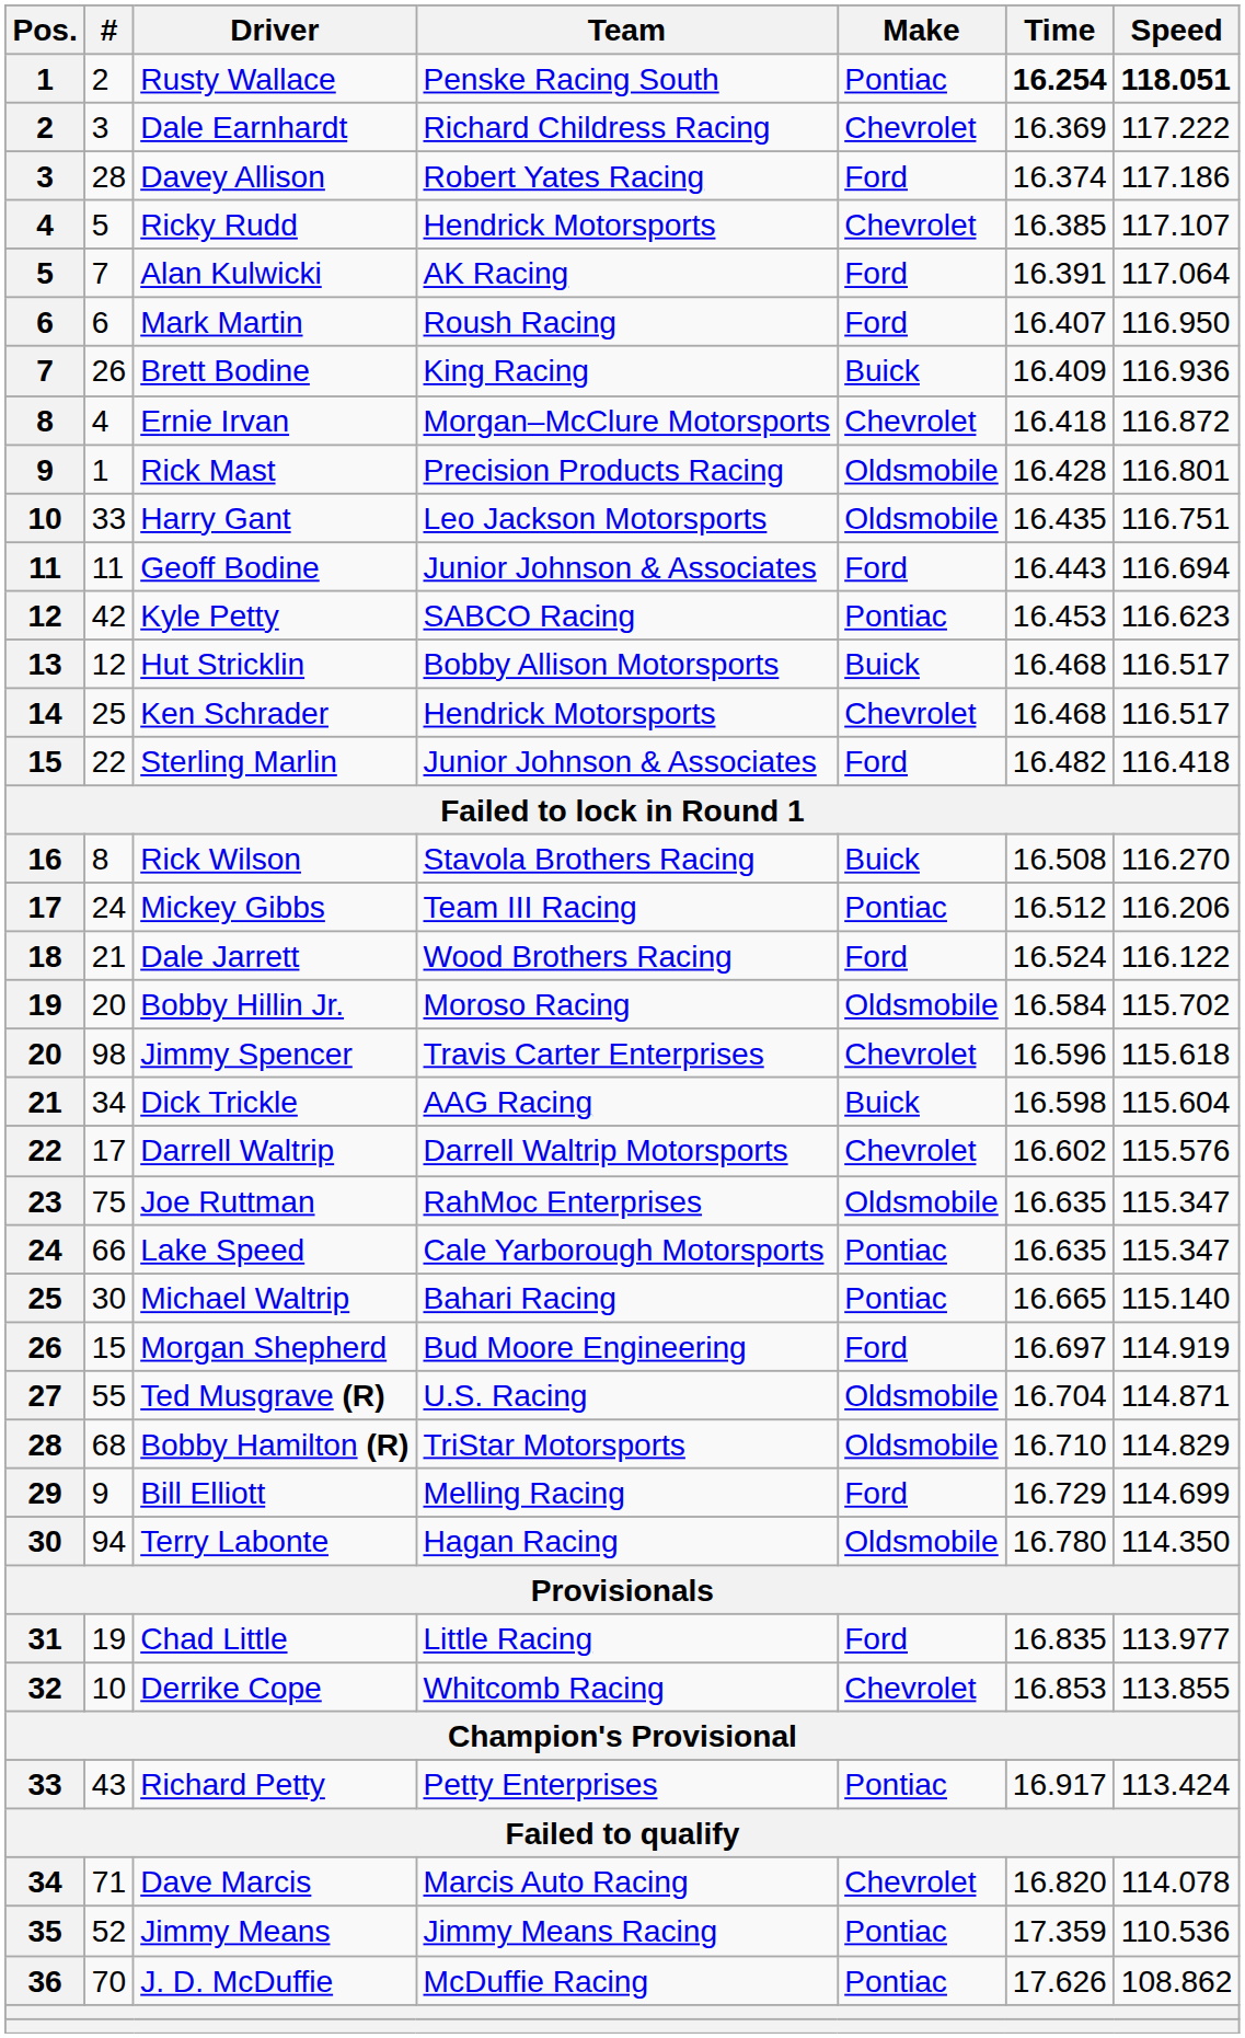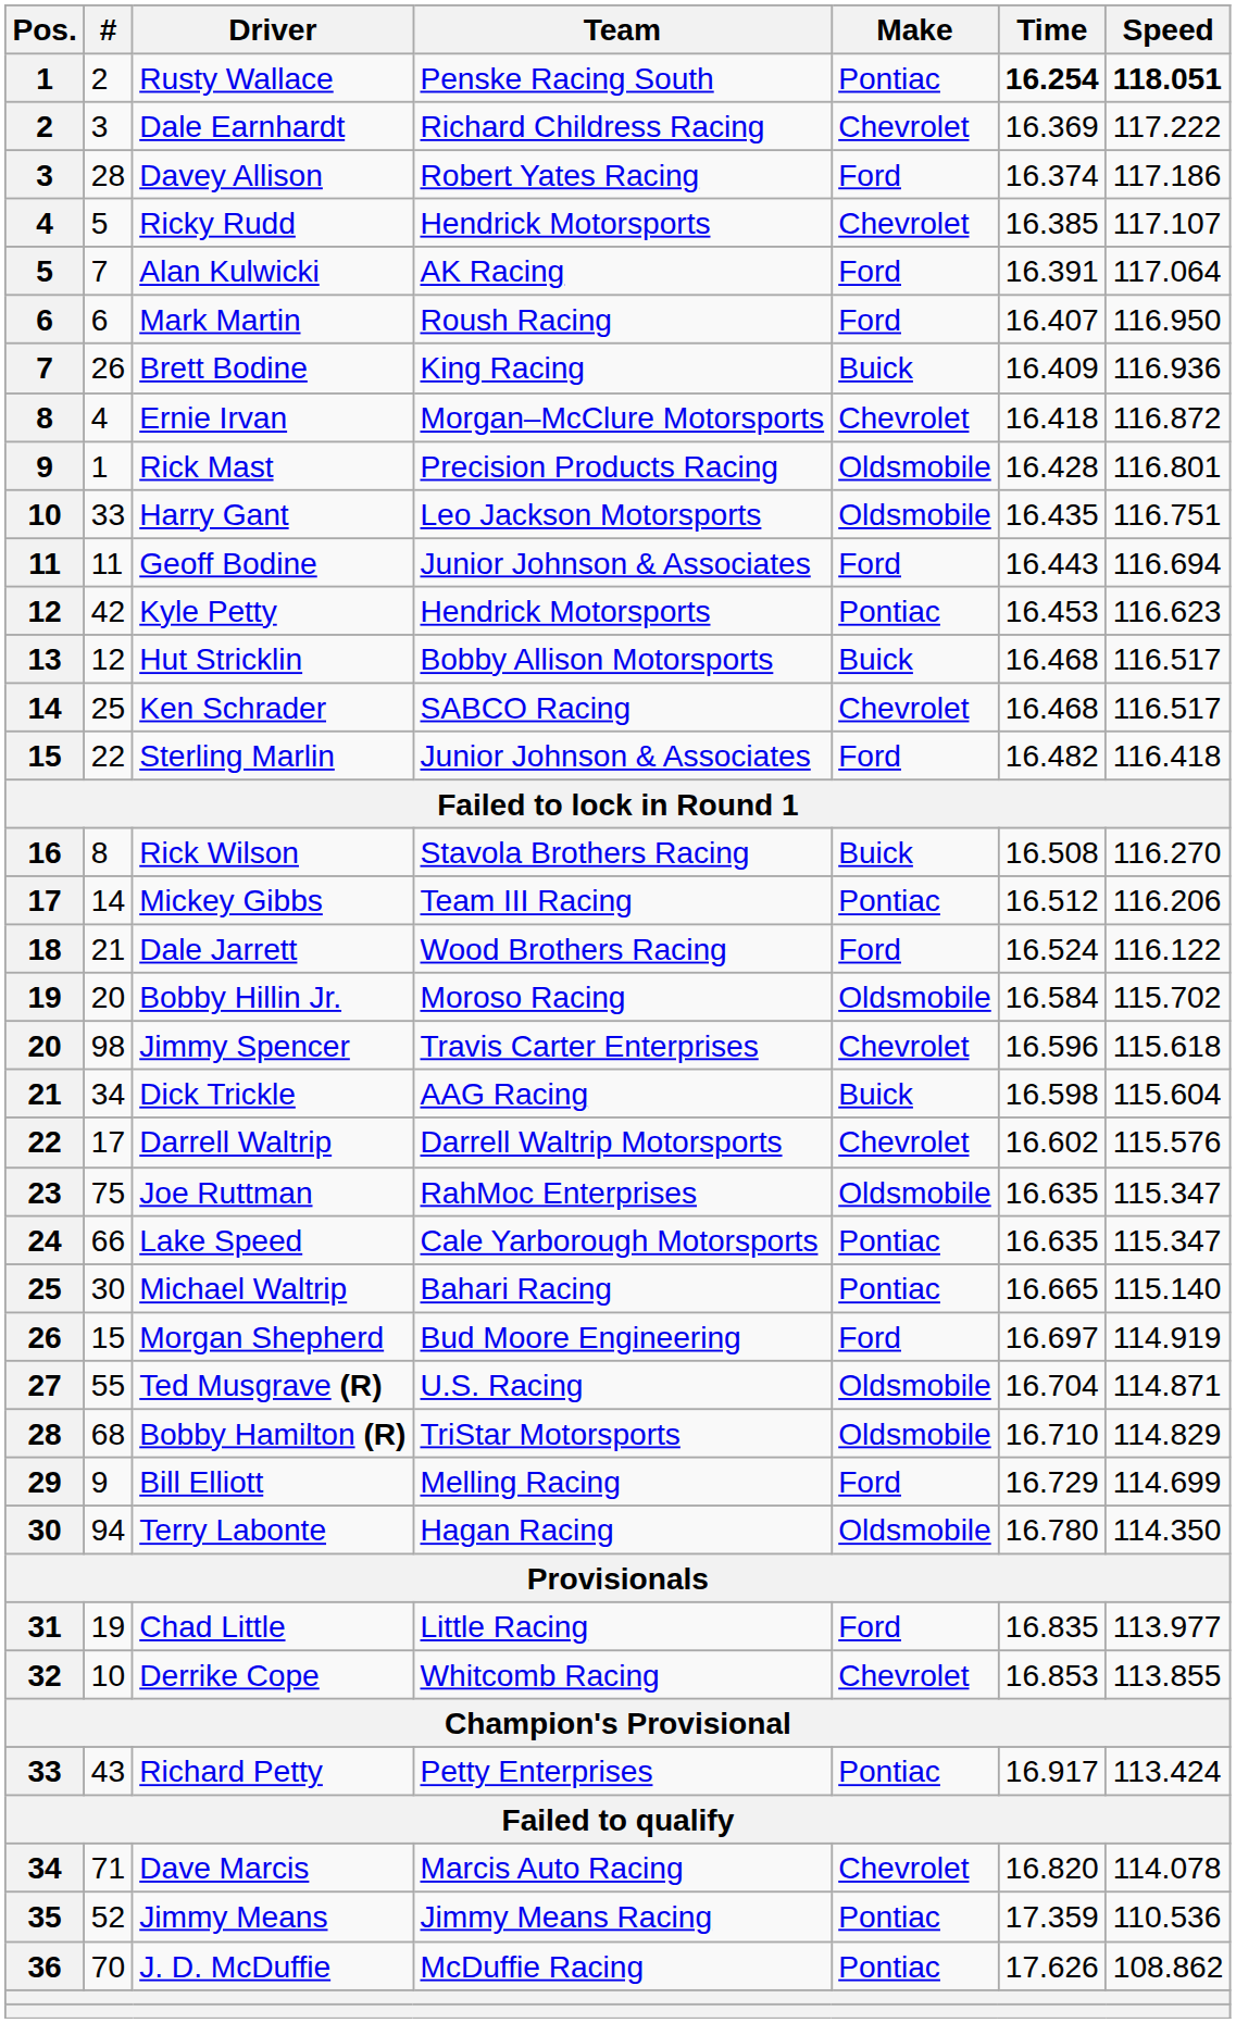 <table class="wikitable" style="font-size:95%">
 <tr>
 <th>Pos.</th>
 <th>#</th>
 <th>Driver</th>
 <th>Team</th>
 <th>Make</th>
 <th>Time</th>
 <th>Speed</th>
 </tr>
 <tr>
 <th>1</th>
 <td>2</td>
 <td><a href='#'>Rusty Wallace</a></td>
 <td><a href='#'>Penske Racing South</a></td>
 <td><a href='#'>Pontiac</a></td>
 <td><strong>16.254</strong></td>
 <td><strong>118.051</strong></td>
 </tr>
 <tr>
 <th>2</th>
 <td>3</td>
 <td><a href='#'>Dale Earnhardt</a></td>
 <td><a href='#'>Richard Childress Racing</a></td>
 <td><a href='#'>Chevrolet</a></td>
 <td>16.369</td>
 <td>117.222</td>
 </tr>
 <tr>
 <th>3</th>
 <td>28</td>
 <td><a href='#'>Davey Allison</a></td>
 <td><a href='#'>Robert Yates Racing</a></td>
 <td><a href='#'>Ford</a></td>
 <td>16.374</td>
 <td>117.186</td>
 </tr>
 <tr>
 <th>4</th>
 <td>5</td>
 <td><a href='#'>Ricky Rudd</a></td>
 <td><a href='#'>Hendrick Motorsports</a></td>
 <td><a href='#'>Chevrolet</a></td>
 <td>16.385</td>
 <td>117.107</td>
 </tr>
 <tr>
 <th>5</th>
 <td>7</td>
 <td><a href='#'>Alan Kulwicki</a></td>
 <td><a href='#'>AK Racing</a></td>
 <td><a href='#'>Ford</a></td>
 <td>16.391</td>
 <td>117.064</td>
 </tr>
 <tr>
 <th>6</th>
 <td>6</td>
 <td><a href='#'>Mark Martin</a></td>
 <td><a href='#'>Roush Racing</a></td>
 <td><a href='#'>Ford</a></td>
 <td>16.407</td>
 <td>116.950</td>
 </tr>
 <tr>
 <th>7</th>
 <td>26</td>
 <td><a href='#'>Brett Bodine</a></td>
 <td><a href='#'>King Racing</a></td>
 <td><a href='#'>Buick</a></td>
 <td>16.409</td>
 <td>116.936</td>
 </tr>
 <tr>
 <th>8</th>
 <td>4</td>
 <td><a href='#'>Ernie Irvan</a></td>
 <td><a href='#'>Morgan–McClure Motorsports</a></td>
 <td><a href='#'>Chevrolet</a></td>
 <td>16.418</td>
 <td>116.872</td>
 </tr>
 <tr>
 <th>9</th>
 <td>1</td>
 <td><a href='#'>Rick Mast</a></td>
 <td><a href='#'>Precision Products Racing</a></td>
 <td><a href='#'>Oldsmobile</a></td>
 <td>16.428</td>
 <td>116.801</td>
 </tr>
 <tr>
 <th>10</th>
 <td>33</td>
 <td><a href='#'>Harry Gant</a></td>
 <td><a href='#'>Leo Jackson Motorsports</a></td>
 <td><a href='#'>Oldsmobile</a></td>
 <td>16.435</td>
 <td>116.751</td>
 </tr>
 <tr>
 <th>11</th>
 <td>11</td>
 <td><a href='#'>Geoff Bodine</a></td>
 <td><a href='#'>Junior Johnson & Associates</a></td>
 <td><a href='#'>Ford</a></td>
 <td>16.443</td>
 <td>116.694</td>
 </tr>
 <tr>
 <th>12</th>
 <td>42</td>
 <td><a href='#'>Kyle Petty</a></td>
-<td><a href='#'>SABCO Racing</a></td>
+<td><a href='#'>Hendrick Motorsports</a></td>
 <td><a href='#'>Pontiac</a></td>
 <td>16.453</td>
 <td>116.623</td>
 </tr>
 <tr>
 <th>13</th>
 <td>12</td>
 <td><a href='#'>Hut Stricklin</a></td>
 <td><a href='#'>Bobby Allison Motorsports</a></td>
 <td><a href='#'>Buick</a></td>
 <td>16.468</td>
 <td>116.517</td>
 </tr>
 <tr>
 <th>14</th>
 <td>25</td>
 <td><a href='#'>Ken Schrader</a></td>
-<td><a href='#'>Hendrick Motorsports</a></td>
+<td><a href='#'>SABCO Racing</a></td>
 <td><a href='#'>Chevrolet</a></td>
 <td>16.468</td>
 <td>116.517</td>
 </tr>
 <tr>
 <th>15</th>
 <td>22</td>
 <td><a href='#'>Sterling Marlin</a></td>
 <td><a href='#'>Junior Johnson & Associates</a></td>
 <td><a href='#'>Ford</a></td>
 <td>16.482</td>
 <td>116.418</td>
 </tr>
 <tr>
 <th colspan="7">Failed to lock in Round 1</th>
 </tr>
 <tr>
 <th>16</th>
 <td>8</td>
 <td><a href='#'>Rick Wilson</a></td>
 <td><a href='#'>Stavola Brothers Racing</a></td>
 <td><a href='#'>Buick</a></td>
 <td>16.508</td>
 <td>116.270</td>
 </tr>
 <tr>
 <th>17</th>
-<td>24</td>
+<td>14</td>
 <td><a href='#'>Mickey Gibbs</a></td>
 <td><a href='#'>Team III Racing</a></td>
 <td><a href='#'>Pontiac</a></td>
 <td>16.512</td>
 <td>116.206</td>
 </tr>
 <tr>
 <th>18</th>
 <td>21</td>
 <td><a href='#'>Dale Jarrett</a></td>
 <td><a href='#'>Wood Brothers Racing</a></td>
 <td><a href='#'>Ford</a></td>
 <td>16.524</td>
 <td>116.122</td>
 </tr>
 <tr>
 <th>19</th>
 <td>20</td>
 <td><a href='#'>Bobby Hillin Jr.</a></td>
 <td><a href='#'>Moroso Racing</a></td>
 <td><a href='#'>Oldsmobile</a></td>
 <td>16.584</td>
 <td>115.702</td>
 </tr>
 <tr>
 <th>20</th>
 <td>98</td>
 <td><a href='#'>Jimmy Spencer</a></td>
 <td><a href='#'>Travis Carter Enterprises</a></td>
 <td><a href='#'>Chevrolet</a></td>
 <td>16.596</td>
 <td>115.618</td>
 </tr>
 <tr>
 <th>21</th>
 <td>34</td>
 <td><a href='#'>Dick Trickle</a></td>
 <td><a href='#'>AAG Racing</a></td>
 <td><a href='#'>Buick</a></td>
 <td>16.598</td>
 <td>115.604</td>
 </tr>
 <tr>
 <th>22</th>
 <td>17</td>
 <td><a href='#'>Darrell Waltrip</a></td>
 <td><a href='#'>Darrell Waltrip Motorsports</a></td>
 <td><a href='#'>Chevrolet</a></td>
 <td>16.602</td>
 <td>115.576</td>
 </tr>
 <tr>
 <th>23</th>
 <td>75</td>
 <td><a href='#'>Joe Ruttman</a></td>
 <td><a href='#'>RahMoc Enterprises</a></td>
 <td><a href='#'>Oldsmobile</a></td>
 <td>16.635</td>
 <td>115.347</td>
 </tr>
 <tr>
 <th>24</th>
 <td>66</td>
 <td><a href='#'>Lake Speed</a></td>
 <td><a href='#'>Cale Yarborough Motorsports</a></td>
 <td><a href='#'>Pontiac</a></td>
 <td>16.635</td>
 <td>115.347</td>
 </tr>
 <tr>
 <th>25</th>
 <td>30</td>
 <td><a href='#'>Michael Waltrip</a></td>
 <td><a href='#'>Bahari Racing</a></td>
 <td><a href='#'>Pontiac</a></td>
 <td>16.665</td>
 <td>115.140</td>
 </tr>
 <tr>
 <th>26</th>
 <td>15</td>
 <td><a href='#'>Morgan Shepherd</a></td>
 <td><a href='#'>Bud Moore Engineering</a></td>
 <td><a href='#'>Ford</a></td>
 <td>16.697</td>
 <td>114.919</td>
 </tr>
 <tr>
 <th>27</th>
 <td>55</td>
 <td><a href='#'>Ted Musgrave</a> <strong>(R)</strong></td>
 <td><a href='#'>U.S. Racing</a></td>
 <td><a href='#'>Oldsmobile</a></td>
 <td>16.704</td>
 <td>114.871</td>
 </tr>
 <tr>
 <th>28</th>
 <td>68</td>
 <td><a href='#'>Bobby Hamilton</a> <strong>(R)</strong></td>
 <td><a href='#'>TriStar Motorsports</a></td>
 <td><a href='#'>Oldsmobile</a></td>
 <td>16.710</td>
 <td>114.829</td>
 </tr>
 <tr>
 <th>29</th>
 <td>9</td>
 <td><a href='#'>Bill Elliott</a></td>
 <td><a href='#'>Melling Racing</a></td>
 <td><a href='#'>Ford</a></td>
 <td>16.729</td>
 <td>114.699</td>
 </tr>
 <tr>
 <th>30</th>
 <td>94</td>
 <td><a href='#'>Terry Labonte</a></td>
 <td><a href='#'>Hagan Racing</a></td>
 <td><a href='#'>Oldsmobile</a></td>
 <td>16.780</td>
 <td>114.350</td>
 </tr>
 <tr>
 <th colspan="7">Provisionals</th>
 </tr>
 <tr>
 <th>31</th>
 <td>19</td>
 <td><a href='#'>Chad Little</a></td>
 <td><a href='#'>Little Racing</a></td>
 <td><a href='#'>Ford</a></td>
 <td>16.835</td>
 <td>113.977</td>
 </tr>
 <tr>
 <th>32</th>
 <td>10</td>
 <td><a href='#'>Derrike Cope</a></td>
 <td><a href='#'>Whitcomb Racing</a></td>
 <td><a href='#'>Chevrolet</a></td>
 <td>16.853</td>
 <td>113.855</td>
 </tr>
 <tr>
 <th colspan="7">Champion's Provisional</th>
 </tr>
 <tr>
 <th>33</th>
 <td>43</td>
 <td><a href='#'>Richard Petty</a></td>
 <td><a href='#'>Petty Enterprises</a></td>
 <td><a href='#'>Pontiac</a></td>
 <td>16.917</td>
 <td>113.424</td>
 </tr>
 <tr>
 <th colspan="7">Failed to qualify</th>
 </tr>
 <tr>
 <th>34</th>
 <td>71</td>
 <td><a href='#'>Dave Marcis</a></td>
 <td><a href='#'>Marcis Auto Racing</a></td>
 <td><a href='#'>Chevrolet</a></td>
 <td>16.820</td>
 <td>114.078</td>
 </tr>
 <tr>
 <th>35</th>
 <td>52</td>
 <td><a href='#'>Jimmy Means</a></td>
 <td><a href='#'>Jimmy Means Racing</a></td>
 <td><a href='#'>Pontiac</a></td>
 <td>17.359</td>
 <td>110.536</td>
 </tr>
 <tr>
 <th>36</th>
 <td>70</td>
 <td><a href='#'>J. D. McDuffie</a></td>
 <td><a href='#'>McDuffie Racing</a></td>
 <td><a href='#'>Pontiac</a></td>
 <td>17.626</td>
 <td>108.862</td>
 </tr>
 <tr>
 <th colspan="7"></th>
 </tr>
 <tr>
 <th colspan="7"></th>
 </tr>
 </table>
